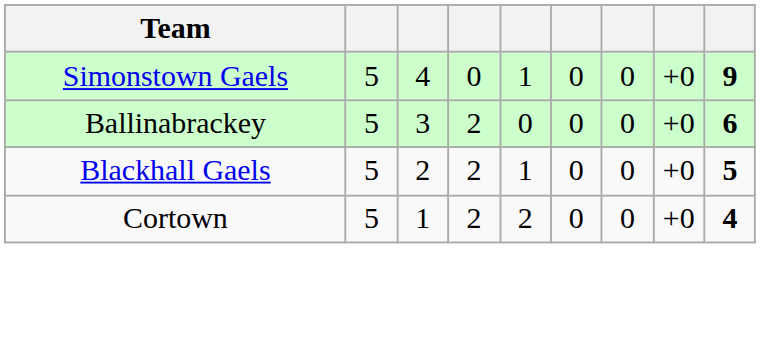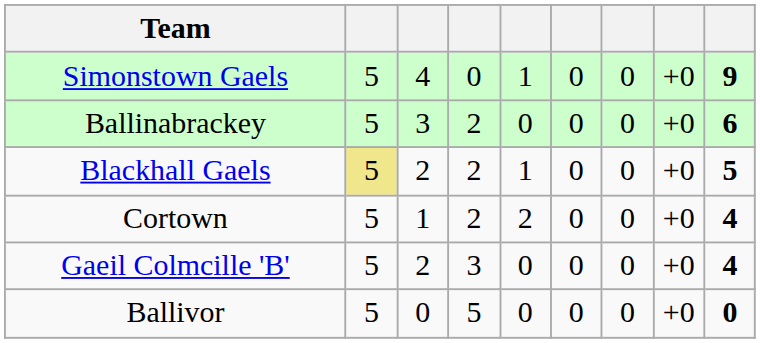 <table class="wikitable" style="text-align:center">
 <tr>
 <th width="175">Team</th>
 <th width="20"></th>
 <th width="20"></th>
 <th width="20"></th>
 <th width="20"></th>
 <th width="20"></th>
 <th width="20"></th>
 <th width="20"></th>
 <th width="20"></th>
 </tr>
 <tr style="background:#cfc;">
 <td><a href='#'>Simonstown Gaels</a></td>
 <td>5</td>
 <td>4</td>
 <td>0</td>
 <td>1</td>
 <td>0</td>
 <td>0</td>
 <td>+0</td>
 <td><strong>9</strong></td>
 </tr>
 <tr style="background:#cfc;">
 <td>Ballinabrackey</td>
 <td>5</td>
 <td>3</td>
 <td>2</td>
 <td>0</td>
 <td>0</td>
 <td>0</td>
 <td>+0</td>
 <td><strong>6</strong></td>
 </tr>
 <tr>
 <td><a href='#'>Blackhall Gaels</a></td>
-<td>5</td>
+<td style="background: khaki;">5</td>
 <td>2</td>
 <td>2</td>
 <td>1</td>
 <td>0</td>
 <td>0</td>
 <td>+0</td>
 <td><strong>5</strong></td>
 </tr>
 <tr>
 <td>Cortown</td>
 <td>5</td>
 <td>1</td>
 <td>2</td>
 <td>2</td>
 <td>0</td>
 <td>0</td>
 <td>+0</td>
 <td><strong>4</strong></td>
 </tr>
+<tr>
+<td><a href='#'>Gaeil Colmcille 'B'</a></td>
+<td>5</td>
+<td>2</td>
+<td>3</td>
+<td>0</td>
+<td>0</td>
+<td>0</td>
+<td>+0</td>
+<td><strong>4</strong></td>
+</tr>
+<tr>
+<td>Ballivor</td>
+<td>5</td>
+<td>0</td>
+<td>5</td>
+<td>0</td>
+<td>0</td>
+<td>0</td>
+<td>+0</td>
+<td><strong>0</strong></td>
+</tr>
 </table>
